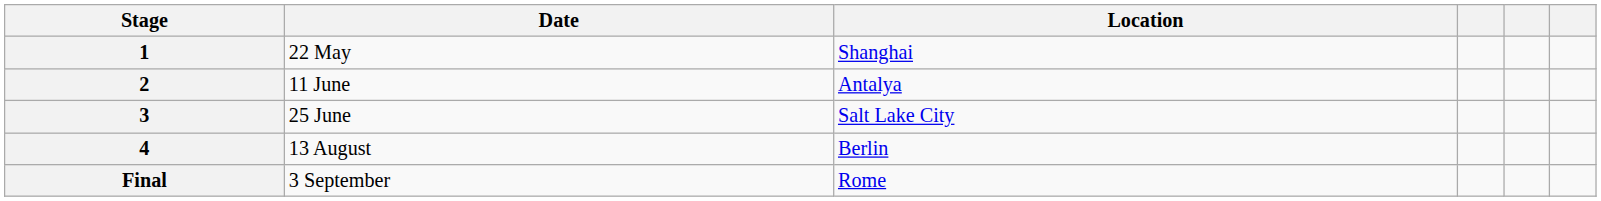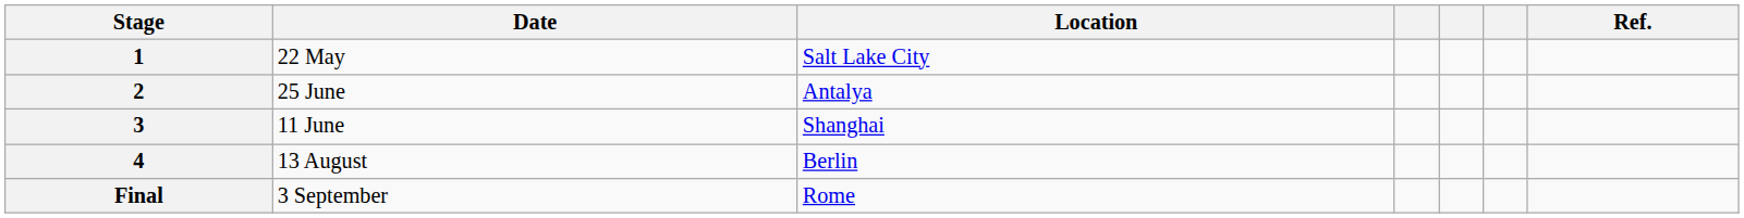 <table class="wikitable" style="width:100%">
 <tr>
 <th>Stage</th>
 <th>Date</th>
 <th>Location</th>
 <th></th>
 <th></th>
 <th></th>
+<th>Ref.</th>
 </tr>
 <tr>
 <th>1</th>
 <td>22 May</td>
-<td> <a href='#'>Shanghai</a></td>
+<td> <a href='#'>Salt Lake City</a></td>
+<td></td>
 <td></td>
 <td></td>
 <td></td>
 </tr>
 <tr>
 <th>2</th>
-<td>11 June</td>
+<td>25 June</td>
 <td> <a href='#'>Antalya</a></td>
+<td></td>
 <td></td>
 <td></td>
 <td></td>
 </tr>
 <tr>
 <th>3</th>
-<td>25 June</td>
-<td> <a href='#'>Salt Lake City</a></td>
+<td>11 June</td>
+<td> <a href='#'>Shanghai</a></td>
+<td></td>
 <td></td>
 <td></td>
 <td></td>
 </tr>
 <tr>
 <th>4</th>
 <td>13 August</td>
 <td> <a href='#'>Berlin</a></td>
 <td></td>
 <td></td>
 <td></td>
+<td></td>
 </tr>
 <tr>
 <th>Final</th>
 <td>3 September</td>
 <td> <a href='#'>Rome</a></td>
 <td></td>
 <td></td>
 <td></td>
+<td></td>
 </tr>
 </table>
